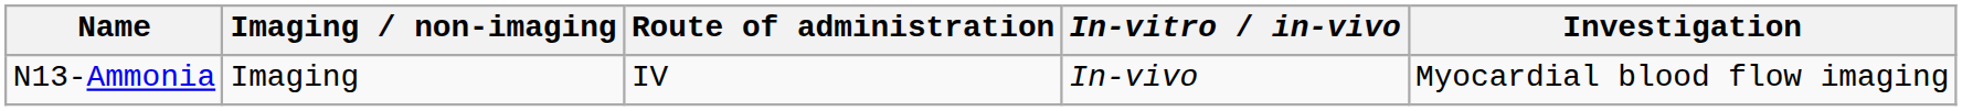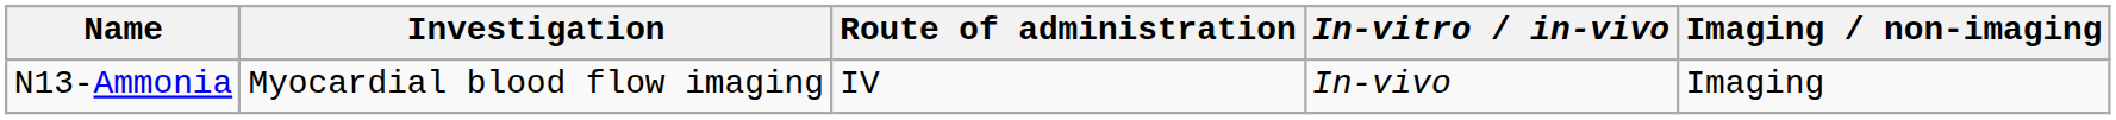 <table class="wikitable" style="font-size:95%">
 <tr>
 <th>Name</th>
-<th>Imaging / non-imaging</th>
+<th>Investigation</th>
 <th>Route of administration</th>
 <th><em>In-vitro</em> / <em>in-vivo</em></th>
-<th>Investigation</th>
+<th>Imaging / non-imaging</th>
 </tr>
 <tr>
 <td>N13-<a href='#'>Ammonia</a></td>
-<td>Imaging</td>
+<td>Myocardial blood flow imaging</td>
 <td>IV</td>
 <td><em>In-vivo</em></td>
-<td>Myocardial blood flow imaging</td>
+<td>Imaging</td>
 </tr>
 </table>
